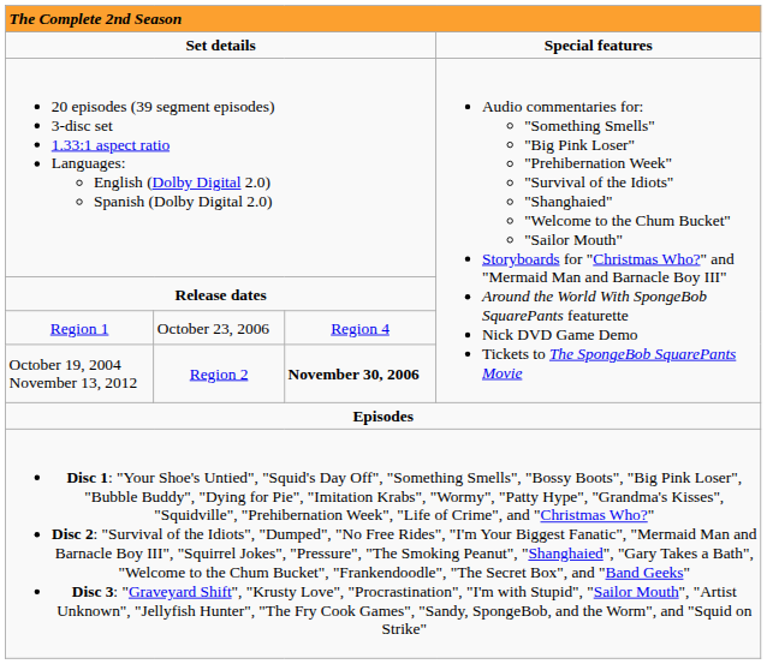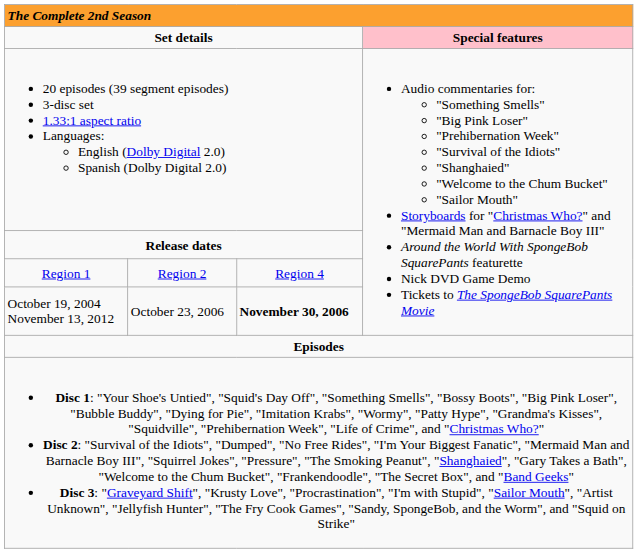 <table class="wikitable" style="font-size: 95%;">
 <tr style="background:#FCA02F; color:#000;">
 <td colspan="4"><strong><em>The Complete 2nd Season</em></strong></td>
 </tr>
 <tr valign="top">
 <td style="text-align:center; width:400px;" colspan="3"><strong>Set details</strong></td>
-<td style="width:300px; text-align:center;"><strong>Special features</strong></td>
+<td style="background: pink; width:300px; text-align:center;"><strong>Special features</strong></td>
 </tr>
 <tr valign="top">
 <td colspan="3" style="text-align:left; width:400px;"><br><ul><li>20 episodes (39 segment episodes)</li><li>3-disc set</li><li><a href='#'>1.33:1 aspect ratio</a></li><li>Languages:<ul><li>English (<a href='#'>Dolby Digital</a> 2.0)</li><li>Spanish (Dolby Digital 2.0)</li></ul></li></ul></td>
 <td rowspan="4" style="text-align:left; width:300px;"><br><ul><li>Audio commentaries for:<ul><li>"Something Smells"</li><li>"Big Pink Loser"</li><li>"Prehibernation Week"</li><li>"Survival of the Idiots"</li><li>"Shanghaied"</li><li>"Welcome to the Chum Bucket"</li><li>"Sailor Mouth"</li></ul></li><li><a href='#'>Storyboards</a> for "<a href='#'>Christmas Who?</a>" and "Mermaid Man and Barnacle Boy III"</li><li><em>Around the World With SpongeBob SquarePants</em> featurette</li><li>Nick DVD Game Demo</li><li>Tickets to <em><a href='#'>The SpongeBob SquarePants Movie</a></em></li></ul></td>
 </tr>
 <tr>
 <td colspan="3" style="text-align:center;"><strong>Release dates</strong></td>
 </tr>
 <tr>
 <td style="text-align:center;"><a href='#'>Region 1</a></td>
-<td>October 23, 2006</td>
+<td style="text-align:center;"><a href='#'>Region 2</a></td>
 <td style="text-align:center;"><a href='#'>Region 4</a></td>
 </tr>
 <tr>
 <td>October 19, 2004<br>November 13, 2012</td>
-<td style="text-align:center;"><a href='#'>Region 2</a></td>
+<td>October 23, 2006</td>
 <td><strong>November 30, 2006</strong></td>
 </tr>
 <tr>
 <td style="text-align:center; width:400px;" colspan="4"><strong>Episodes</strong></td>
 </tr>
 <tr>
 <td style="text-align:center; width:400px;" colspan="4"><br><ul><li><strong>Disc 1</strong>: "Your Shoe's Untied", "Squid's Day Off", "Something Smells", "Bossy Boots", "Big Pink Loser", "Bubble Buddy", "Dying for Pie", "Imitation Krabs", "Wormy", "Patty Hype", "Grandma's Kisses", "Squidville", "Prehibernation Week", "Life of Crime", and "<a href='#'>Christmas Who?</a>"</li><li><strong>Disc 2</strong>: "Survival of the Idiots", "Dumped", "No Free Rides", "I'm Your Biggest Fanatic", "Mermaid Man and Barnacle Boy III", "Squirrel Jokes", "Pressure", "The Smoking Peanut", "<a href='#'>Shanghaied</a>", "Gary Takes a Bath", "Welcome to the Chum Bucket", "Frankendoodle", "The Secret Box", and "<a href='#'>Band Geeks</a>"</li><li><strong>Disc 3</strong>: "<a href='#'>Graveyard Shift</a>", "Krusty Love", "Procrastination", "I'm with Stupid", "<a href='#'>Sailor Mouth</a>", "Artist Unknown", "Jellyfish Hunter", "The Fry Cook Games", "Sandy, SpongeBob, and the Worm", and "Squid on Strike"</li></ul></td>
 </tr>
 </table>
